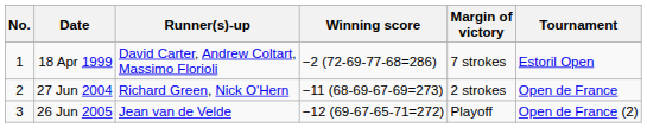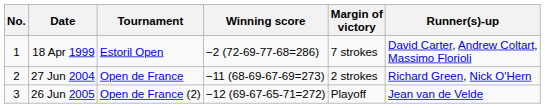 <table class="wikitable" style="font-size:95%;">
 <tr>
 <th>No.</th>
 <th>Date</th>
-<th>Runner(s)-up</th>
+<th>Tournament</th>
 <th>Winning score</th>
 <th>Margin of<br>victory</th>
-<th>Tournament</th>
+<th>Runner(s)-up</th>
 </tr>
 <tr>
 <td align=center>1</td>
 <td align=right>18 Apr <a href='#'>1999</a></td>
-<td> <a href='#'>David Carter</a>,  <a href='#'>Andrew Coltart</a>,<br> <a href='#'>Massimo Florioli</a></td>
+<td><a href='#'>Estoril Open</a></td>
 <td>−2 (72-69-77-68=286)</td>
 <td>7 strokes</td>
-<td><a href='#'>Estoril Open</a></td>
+<td> <a href='#'>David Carter</a>,  <a href='#'>Andrew Coltart</a>,<br> <a href='#'>Massimo Florioli</a></td>
 </tr>
 <tr>
 <td align=center>2</td>
 <td align=right>27 Jun <a href='#'>2004</a></td>
-<td> <a href='#'>Richard Green</a>,  <a href='#'>Nick O'Hern</a></td>
+<td><a href='#'>Open de France</a></td>
 <td>−11 (68-69-67-69=273)</td>
 <td>2 strokes</td>
-<td><a href='#'>Open de France</a></td>
+<td> <a href='#'>Richard Green</a>,  <a href='#'>Nick O'Hern</a></td>
 </tr>
 <tr>
 <td align=center>3</td>
 <td align=right>26 Jun <a href='#'>2005</a></td>
-<td> <a href='#'>Jean van de Velde</a></td>
+<td><a href='#'>Open de France</a> (2)</td>
 <td>−12 (69-67-65-71=272)</td>
 <td>Playoff</td>
-<td><a href='#'>Open de France</a> (2)</td>
+<td> <a href='#'>Jean van de Velde</a></td>
 </tr>
 </table>
